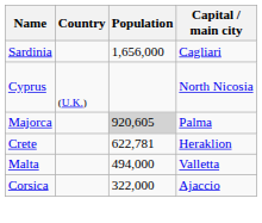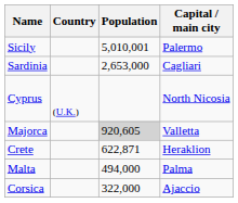 <table class="sortable wikitable sticky-header static-row-numbers sort-under col3right">
 <tr>
 <th>Name</th>
 <th>Country</th>
 <th>Population</th>
 <th>Capital /<br>main city</th>
 </tr>
 <tr>
+<td><a href='#'>Sicily</a></td>
+<td></td>
+<td>5,010,001</td>
+<td><a href='#'>Palermo</a></td>
+</tr>
+<tr>
 <td><a href='#'>Sardinia</a></td>
 <td></td>
-<td>1,656,000</td>
+<td>2,653,000</td>
 <td><a href='#'>Cagliari</a></td>
 </tr>
 <tr>
 <td><a href='#'>Cyprus</a></td>
 <td><br><br> <small>(<a href='#'>U.K.</a>)</small></td>
 <td></td>
 <td><a href='#'>North Nicosia</a></td>
 </tr>
 <tr>
 <td><a href='#'>Majorca</a></td>
 <td></td>
 <td style="background: lightgrey;">920,605</td>
-<td><a href='#'>Palma</a></td>
+<td><a href='#'>Valletta</a></td>
 </tr>
 <tr>
 <td><a href='#'>Crete</a></td>
 <td></td>
-<td>622,781</td>
+<td>622,871</td>
 <td><a href='#'>Heraklion</a></td>
 </tr>
 <tr>
 <td><a href='#'>Malta</a></td>
 <td></td>
 <td>494,000</td>
-<td><a href='#'>Valletta</a></td>
+<td><a href='#'>Palma</a></td>
 </tr>
 <tr>
 <td><a href='#'>Corsica</a></td>
 <td></td>
 <td>322,000</td>
 <td><a href='#'>Ajaccio</a></td>
 </tr>
 </table>
